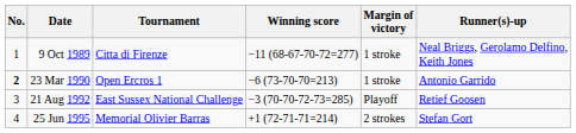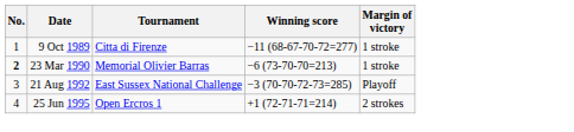 <table class="wikitable" style="font-size:95%;">
 <tr>
 <th>No.</th>
 <th>Date</th>
 <th>Tournament</th>
 <th>Winning score</th>
 <th>Margin of<br>victory</th>
-<th>Runner(s)-up</th>
 </tr>
 <tr>
 <td align=center>1</td>
 <td align=right>9 Oct <a href='#'>1989</a></td>
 <td><a href='#'>Citta di Firenze</a></td>
 <td>−11 (68-67-70-72=277)</td>
 <td>1 stroke</td>
-<td> <a href='#'>Neal Briggs</a>,  <a href='#'>Gerolamo Delfino</a>,<br> <a href='#'>Keith Jones</a></td>
 </tr>
 <tr>
 <td align=center><strong>2</strong></td>
 <td align=right>23 Mar <a href='#'>1990</a></td>
-<td><a href='#'>Open Ercros 1</a></td>
+<td><a href='#'>Memorial Olivier Barras</a></td>
 <td>−6 (73-70-70=213)</td>
 <td>1 stroke</td>
-<td> <a href='#'>Antonio Garrido</a></td>
 </tr>
 <tr>
 <td align=center>3</td>
 <td align=right>21 Aug <a href='#'>1992</a></td>
 <td><a href='#'>East Sussex National Challenge</a></td>
 <td>−3 (70-70-72-73=285)</td>
 <td>Playoff</td>
-<td> <a href='#'>Retief Goosen</a></td>
 </tr>
 <tr>
 <td align=center>4</td>
 <td align=right>25 Jun <a href='#'>1995</a></td>
-<td><a href='#'>Memorial Olivier Barras</a></td>
+<td><a href='#'>Open Ercros 1</a></td>
 <td>+1 (72-71-71=214)</td>
 <td>2 strokes</td>
-<td> <a href='#'>Stefan Gort</a></td>
 </tr>
 </table>
